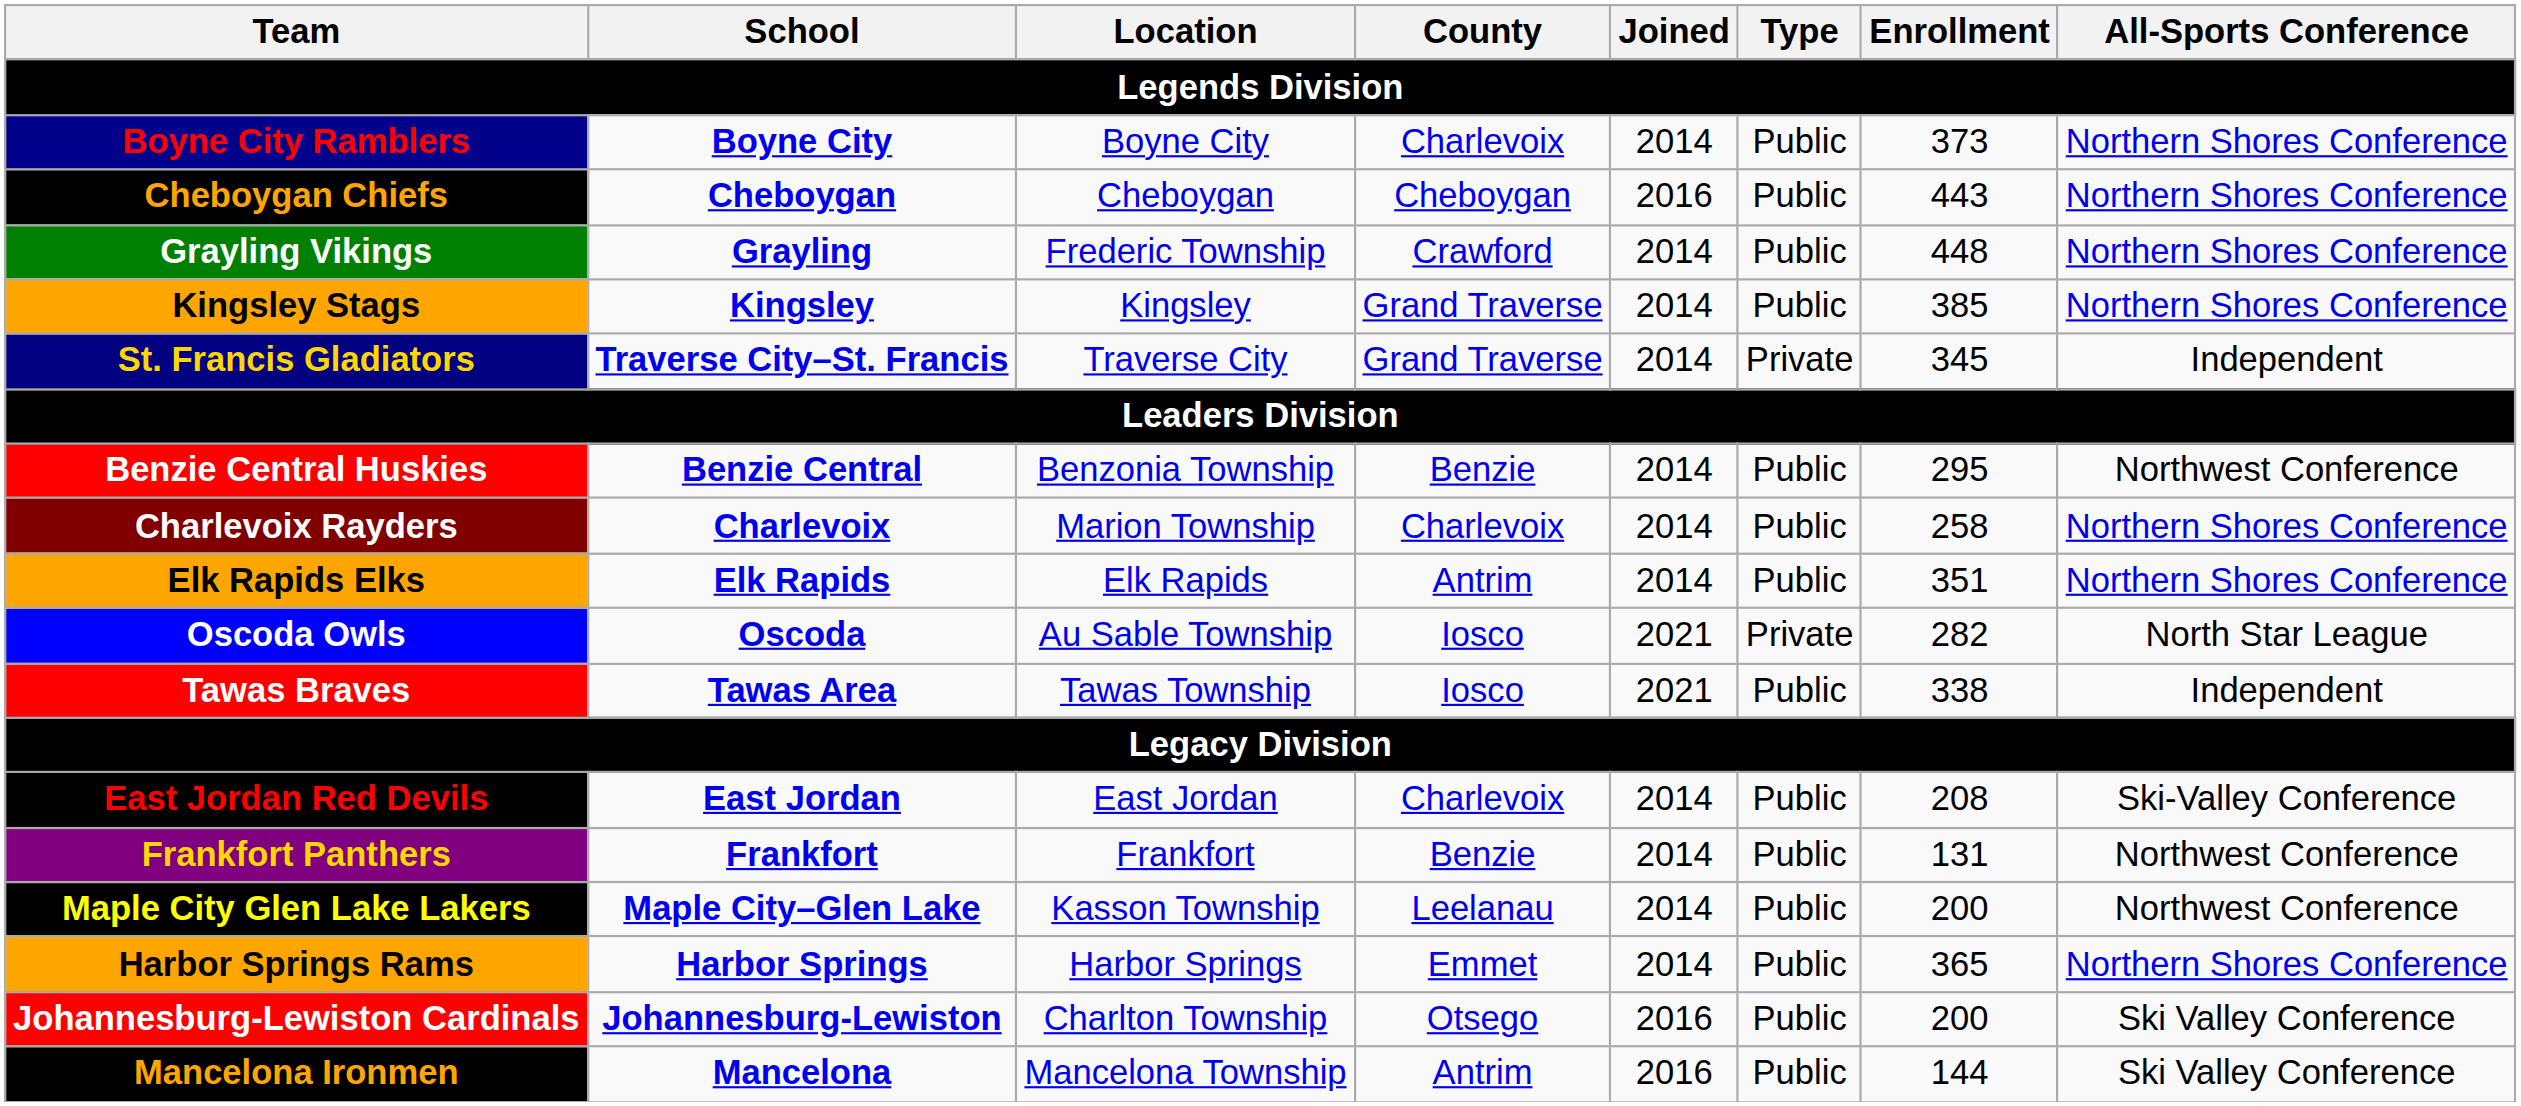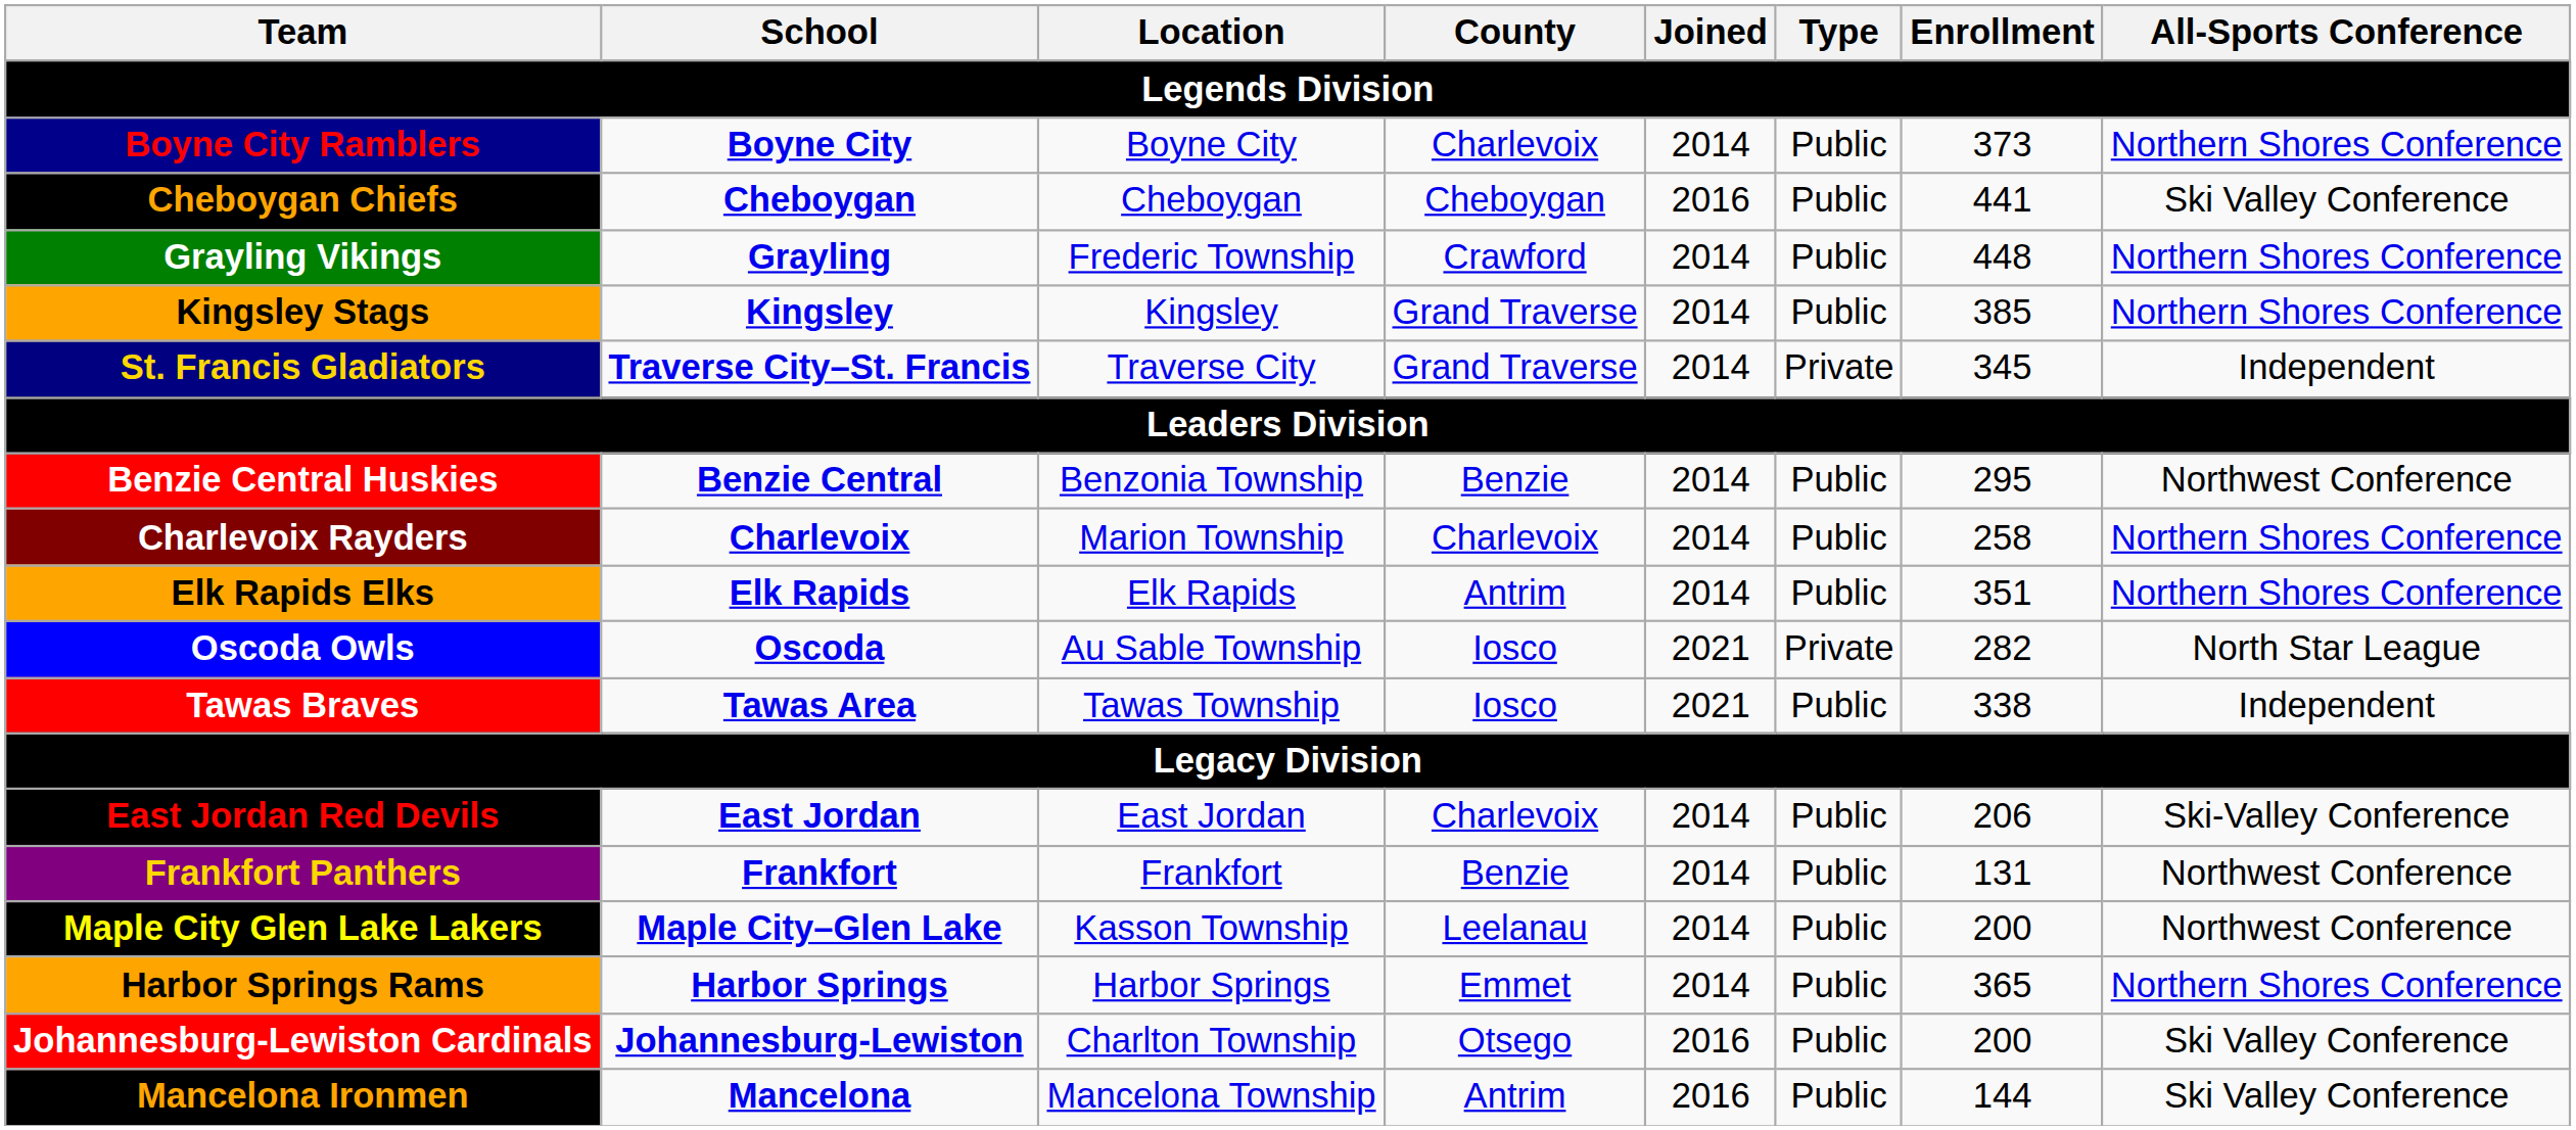 <table class="wikitable sortable" style="text-align: center;">
 <tr>
 <th>Team</th>
 <th>School</th>
 <th>Location</th>
 <th>County</th>
 <th>Joined</th>
 <th>Type</th>
 <th>Enrollment</th>
 <th>All-Sports Conference</th>
 </tr>
 <tr>
 <th colspan="10" style="background:#000000; color:white;">Legends Division</th>
 </tr>
 <tr>
 <th align=center style="background:darkblue;color:red">Boyne City Ramblers</th>
 <td><strong><a href='#'>Boyne City</a></strong></td>
 <td><a href='#'>Boyne City</a></td>
 <td><a href='#'>Charlevoix</a></td>
 <td>2014</td>
 <td>Public</td>
 <td>373</td>
 <td><a href='#'>Northern Shores Conference</a></td>
 </tr>
 <tr>
 <th align=center style="background:black;color:orange">Cheboygan Chiefs</th>
 <td><strong><a href='#'>Cheboygan</a></strong></td>
 <td><a href='#'>Cheboygan</a></td>
 <td><a href='#'>Cheboygan</a></td>
 <td>2016</td>
 <td>Public</td>
-<td>443</td>
-<td><a href='#'>Northern Shores Conference</a></td>
+<td>441</td>
+<td>Ski Valley Conference</td>
 </tr>
 <tr>
 <th align=center style="background:green;color:white">Grayling Vikings</th>
 <td><strong><a href='#'>Grayling</a></strong></td>
 <td><a href='#'>Frederic Township</a></td>
 <td><a href='#'>Crawford</a></td>
 <td>2014</td>
 <td>Public</td>
 <td>448</td>
 <td><a href='#'>Northern Shores Conference</a></td>
 </tr>
 <tr>
 <th align=center style="background:orange;color:black">Kingsley Stags</th>
 <td><a href='#'><strong>Kingsley</strong></a></td>
 <td><a href='#'>Kingsley</a></td>
 <td><a href='#'>Grand Traverse</a></td>
 <td>2014</td>
 <td>Public</td>
 <td>385</td>
 <td><a href='#'>Northern Shores Conference</a></td>
 </tr>
 <tr>
 <th align=center style="background:navy;color:gold">St. Francis Gladiators</th>
 <td><strong><a href='#'>Traverse City–St. Francis</a></strong></td>
 <td><a href='#'>Traverse City</a></td>
 <td><a href='#'>Grand Traverse</a></td>
 <td>2014</td>
 <td>Private</td>
 <td>345</td>
 <td>Independent</td>
 </tr>
 <tr>
 <th colspan="10" style="background:#000000; color:white;">Leaders Division</th>
 </tr>
 <tr>
 <th align=center style="background:red;color:white">Benzie Central Huskies</th>
 <td><strong><a href='#'>Benzie Central</a></strong></td>
 <td><a href='#'>Benzonia Township</a></td>
 <td><a href='#'>Benzie</a></td>
 <td>2014</td>
 <td>Public</td>
 <td>295</td>
 <td>Northwest Conference</td>
 </tr>
 <tr>
 <th align=center style="background:maroon;color:white">Charlevoix Rayders</th>
 <td><strong><a href='#'>Charlevoix</a></strong></td>
 <td><a href='#'>Marion Township</a></td>
 <td><a href='#'>Charlevoix</a></td>
 <td>2014</td>
 <td>Public</td>
 <td>258</td>
 <td><a href='#'>Northern Shores Conference</a></td>
 </tr>
 <tr>
 <th align=center style="background:orange;color:black">Elk Rapids Elks</th>
 <td><strong><a href='#'>Elk Rapids</a></strong></td>
 <td><a href='#'>Elk Rapids</a></td>
 <td><a href='#'>Antrim</a></td>
 <td>2014</td>
 <td>Public</td>
 <td>351</td>
 <td><a href='#'>Northern Shores Conference</a></td>
 </tr>
 <tr>
 <th align=center style="background:blue;color:white">Oscoda Owls</th>
 <td><strong><a href='#'>Oscoda</a></strong></td>
 <td><a href='#'>Au Sable Township</a></td>
 <td><a href='#'>Iosco</a></td>
 <td>2021</td>
 <td>Private</td>
 <td>282</td>
 <td>North Star League</td>
 </tr>
 <tr>
 <th align="center" style="background:red;color:white">Tawas Braves</th>
 <td><strong><a href='#'>Tawas Area</a></strong></td>
 <td><a href='#'>Tawas Township</a></td>
 <td><a href='#'>Iosco</a></td>
 <td>2021</td>
 <td>Public</td>
 <td>338</td>
 <td>Independent</td>
 </tr>
 <tr>
 <th colspan="10" style="background:#000000; color:white;">Legacy Division</th>
 </tr>
 <tr>
 <th align=center style="background:black;color:red">East Jordan Red Devils</th>
 <td><strong><a href='#'>East Jordan</a></strong></td>
 <td><a href='#'>East Jordan</a></td>
 <td><a href='#'>Charlevoix</a></td>
 <td>2014</td>
 <td>Public</td>
-<td>208</td>
+<td>206</td>
 <td>Ski-Valley Conference</td>
 </tr>
 <tr>
 <th align=center style="background:purple;color:gold">Frankfort Panthers</th>
 <td><strong><a href='#'>Frankfort</a></strong></td>
 <td><a href='#'>Frankfort</a></td>
 <td><a href='#'>Benzie</a></td>
 <td>2014</td>
 <td>Public</td>
 <td>131</td>
 <td>Northwest Conference</td>
 </tr>
 <tr>
 <th align="center" style="background:black;color:yellow">Maple City Glen Lake Lakers</th>
 <td><a href='#'><strong>Maple City–Glen Lake</strong></a></td>
 <td><a href='#'>Kasson Township</a></td>
 <td><a href='#'>Leelanau</a></td>
 <td>2014</td>
 <td>Public</td>
 <td>200</td>
 <td>Northwest Conference</td>
 </tr>
 <tr>
 <th align=center style="background:orange;color:black">Harbor Springs Rams</th>
 <td><strong><a href='#'>Harbor Springs</a></strong></td>
 <td><a href='#'>Harbor Springs</a></td>
 <td><a href='#'>Emmet</a></td>
 <td>2014</td>
 <td>Public</td>
 <td>365</td>
 <td><a href='#'>Northern Shores Conference</a></td>
 </tr>
 <tr>
 <th align=center style="background:red;color:white">Johannesburg-Lewiston Cardinals</th>
 <td><strong><a href='#'>Johannesburg-Lewiston</a></strong></td>
 <td><a href='#'>Charlton Township</a></td>
 <td><a href='#'>Otsego</a></td>
 <td>2016</td>
 <td>Public</td>
 <td>200</td>
 <td>Ski Valley Conference</td>
 </tr>
 <tr>
 <th align=center style="background:black;color:orange">Mancelona Ironmen</th>
 <td><strong><a href='#'>Mancelona</a></strong></td>
 <td><a href='#'>Mancelona Township</a></td>
 <td><a href='#'>Antrim</a></td>
 <td>2016</td>
 <td>Public</td>
 <td>144</td>
 <td>Ski Valley Conference</td>
 </tr>
 </table>
